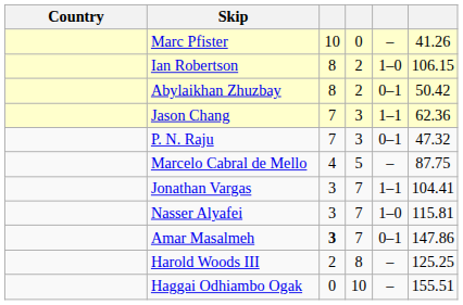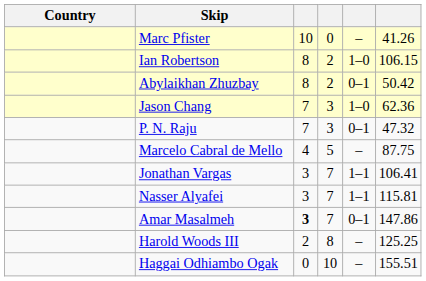 <table class=wikitable style="text-align:center;">
 <tr>
 <th width=140>Country</th>
 <th width=170>Skip</th>
 <th width=20></th>
 <th width=20></th>
 <th width=30></th>
 <th width=20></th>
 </tr>
 <tr bgcolor=#ffffcc>
 <td style="text-align:left;"></td>
 <td style="text-align:left;"><a href='#'>Marc Pfister</a></td>
 <td>10</td>
 <td>0</td>
 <td>–</td>
 <td>41.26</td>
 </tr>
 <tr bgcolor=#ffffcc>
 <td style="text-align:left;"></td>
 <td style="text-align:left;"><a href='#'>Ian Robertson</a></td>
 <td>8</td>
 <td>2</td>
 <td>1–0</td>
 <td>106.15</td>
 </tr>
 <tr bgcolor=#ffffcc>
 <td style="text-align:left;"></td>
 <td style="text-align:left;"><a href='#'>Abylaikhan Zhuzbay</a></td>
 <td>8</td>
 <td>2</td>
 <td>0–1</td>
 <td>50.42</td>
 </tr>
 <tr bgcolor=#ffffcc>
 <td style="text-align:left;"></td>
 <td style="text-align:left;"><a href='#'>Jason Chang</a></td>
 <td>7</td>
 <td>3</td>
-<td>1–1</td>
+<td>1–0</td>
 <td>62.36</td>
 </tr>
 <tr>
 <td style="text-align:left;"></td>
 <td style="text-align:left;"><a href='#'>P. N. Raju</a></td>
 <td>7</td>
 <td>3</td>
 <td>0–1</td>
 <td>47.32</td>
 </tr>
 <tr>
 <td style="text-align:left;"></td>
 <td style="text-align:left;"><a href='#'>Marcelo Cabral de Mello</a></td>
 <td>4</td>
 <td>5</td>
 <td>–</td>
 <td>87.75</td>
 </tr>
 <tr>
 <td style="text-align:left;"></td>
 <td style="text-align:left;"><a href='#'>Jonathan Vargas</a></td>
 <td>3</td>
 <td>7</td>
 <td>1–1</td>
-<td>104.41</td>
+<td>106.41</td>
 </tr>
 <tr>
 <td style="text-align:left;"></td>
 <td style="text-align:left;"><a href='#'>Nasser Alyafei</a></td>
 <td>3</td>
 <td>7</td>
-<td>1–0</td>
+<td>1–1</td>
 <td>115.81</td>
 </tr>
 <tr>
 <td style="text-align:left;"></td>
 <td style="text-align:left;"><a href='#'>Amar Masalmeh</a></td>
 <td><strong>3</strong></td>
 <td>7</td>
 <td>0–1</td>
 <td>147.86</td>
 </tr>
 <tr>
 <td style="text-align:left;"></td>
 <td style="text-align:left;"><a href='#'>Harold Woods III</a></td>
 <td>2</td>
 <td>8</td>
 <td>–</td>
 <td>125.25</td>
 </tr>
 <tr>
 <td style="text-align:left;"></td>
 <td style="text-align:left;"><a href='#'>Haggai Odhiambo Ogak</a></td>
 <td>0</td>
 <td>10</td>
 <td>–</td>
 <td>155.51</td>
 </tr>
 </table>
